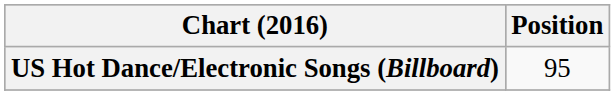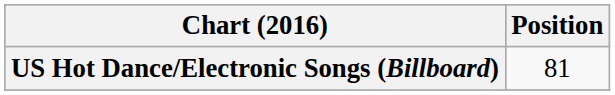 <table class="wikitable plainrowheaders" style="text-align:center">
 <tr>
 <th scope="col">Chart (2016)</th>
 <th scope="col">Position</th>
 </tr>
 <tr>
 <th scope="row">US Hot Dance/Electronic Songs (<em>Billboard</em>)</th>
-<td>95</td>
+<td>81</td>
 </tr>
 </table>
